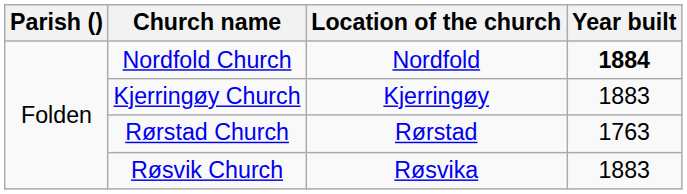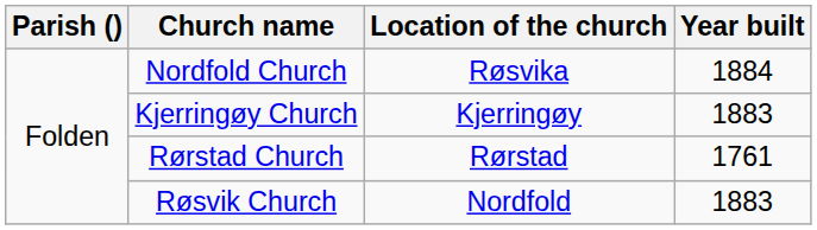 <table class="wikitable" style="text-align:center">
 <tr>
 <th>Parish ()</th>
 <th>Church name</th>
 <th>Location of the church</th>
 <th>Year built</th>
 </tr>
 <tr>
 <td rowspan="4">Folden</td>
 <td><a href='#'>Nordfold Church</a></td>
-<td><a href='#'>Nordfold</a></td>
-<td><strong>1884</strong></td>
+<td><a href='#'>Røsvika</a></td>
+<td>1884</td>
 </tr>
 <tr>
 <td><a href='#'>Kjerringøy Church</a></td>
 <td><a href='#'>Kjerringøy</a></td>
 <td>1883</td>
 </tr>
 <tr>
 <td><a href='#'>Rørstad Church</a></td>
 <td><a href='#'>Rørstad</a></td>
-<td>1763</td>
+<td>1761</td>
 </tr>
 <tr>
 <td><a href='#'>Røsvik Church</a></td>
-<td><a href='#'>Røsvika</a></td>
+<td><a href='#'>Nordfold</a></td>
 <td>1883</td>
 </tr>
 </table>
